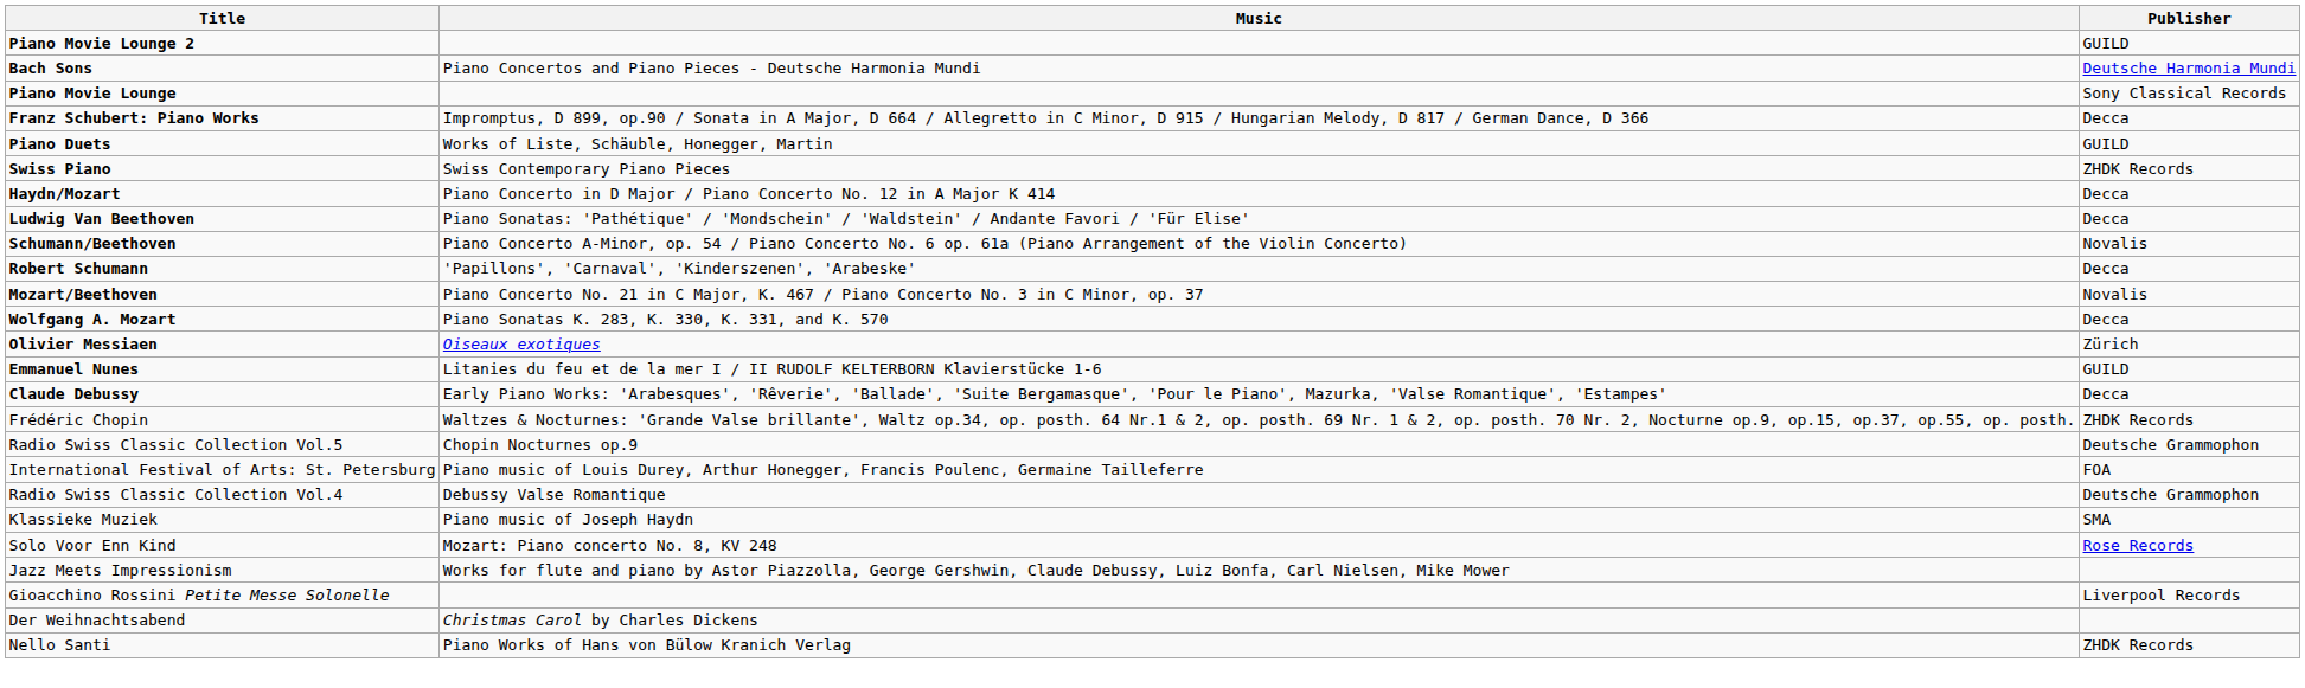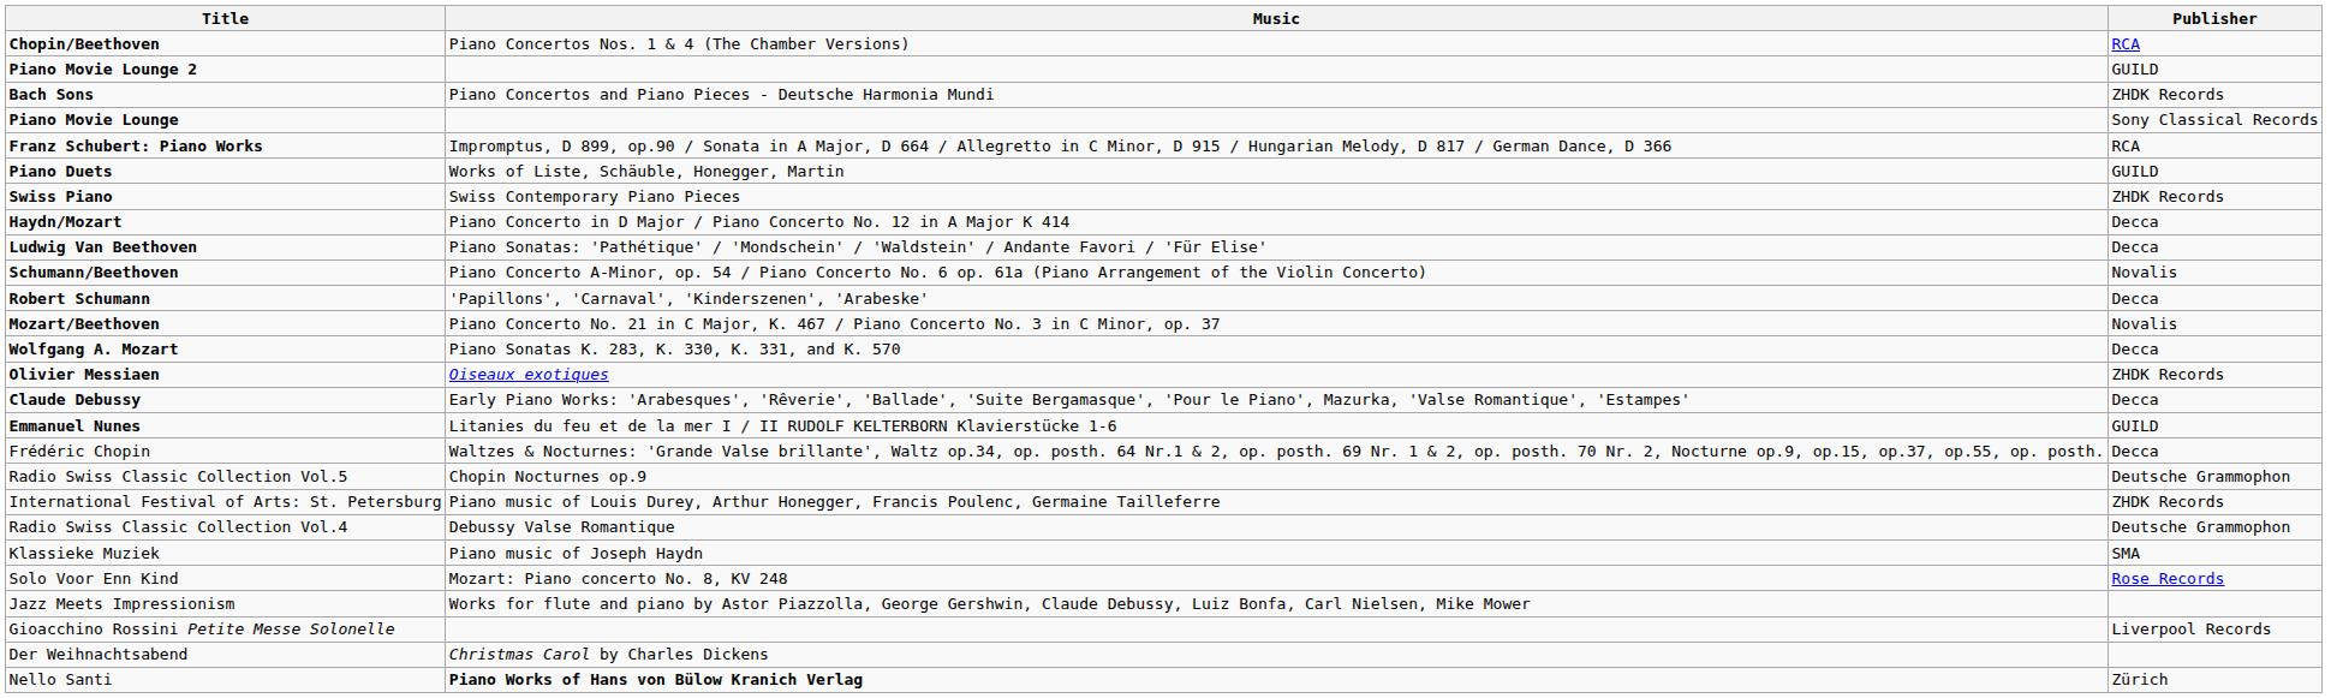 <table class="wikitable">
 <tr>
 <th>Title</th>
 <th>Music</th>
 <th>Publisher</th>
+</tr>
+<tr>
+<td><strong>Chopin/Beethoven</strong></td>
+<td>Piano Concertos Nos. 1 & 4 (The Chamber Versions)</td>
+<td><a href='#'>RCA</a></td>
 </tr>
 <tr>
 <td><strong>Piano Movie Lounge 2</strong></td>
 <td></td>
 <td>GUILD</td>
 </tr>
 <tr>
 <td><strong>Bach Sons</strong></td>
 <td>Piano Concertos and Piano Pieces - Deutsche Harmonia Mundi</td>
-<td><a href='#'>Deutsche Harmonia Mundi</a></td>
+<td>ZHDK Records</td>
 </tr>
 <tr>
 <td><strong>Piano Movie Lounge</strong></td>
 <td></td>
 <td>Sony Classical Records</td>
 </tr>
 <tr>
 <td><strong>Franz Schubert: Piano Works</strong></td>
 <td>Impromptus, D 899, op.90 / Sonata in A Major, D 664 / Allegretto in C Minor, D 915 / Hungarian Melody, D 817 / German Dance, D 366</td>
-<td>Decca</td>
+<td>RCA</td>
 </tr>
 <tr>
 <td><strong>Piano Duets</strong></td>
 <td>Works of Liste, Schäuble, Honegger, Martin</td>
 <td>GUILD</td>
 </tr>
 <tr>
 <td><strong>Swiss Piano</strong></td>
 <td>Swiss Contemporary Piano Pieces</td>
 <td>ZHDK Records</td>
 </tr>
 <tr>
 <td><strong>Haydn/Mozart</strong></td>
 <td>Piano Concerto in D Major / Piano Concerto No. 12 in A Major K 414</td>
 <td>Decca</td>
 </tr>
 <tr>
 <td><strong>Ludwig Van Beethoven</strong></td>
 <td>Piano Sonatas: 'Pathétique' / 'Mondschein' / 'Waldstein' / Andante Favori / 'Für Elise'</td>
 <td>Decca</td>
 </tr>
 <tr>
 <td><strong>Schumann/Beethoven</strong></td>
 <td>Piano Concerto A-Minor, op. 54 / Piano Concerto No. 6 op. 61a (Piano Arrangement of the Violin Concerto)</td>
 <td>Novalis</td>
 </tr>
 <tr>
 <td><strong>Robert Schumann</strong></td>
 <td>'Papillons', 'Carnaval', 'Kinderszenen', 'Arabeske'</td>
 <td>Decca</td>
 </tr>
 <tr>
 <td><strong>Mozart/Beethoven</strong></td>
 <td>Piano Concerto No. 21 in C Major, K. 467 / Piano Concerto No. 3 in C Minor, op. 37</td>
 <td>Novalis</td>
 </tr>
 <tr>
 <td><strong>Wolfgang A. Mozart</strong></td>
 <td>Piano Sonatas K. 283, K. 330, K. 331, and K. 570</td>
 <td>Decca</td>
 </tr>
 <tr>
 <td><strong>Olivier Messiaen</strong></td>
 <td><em><a href='#'>Oiseaux exotiques</a></em></td>
-<td>Zürich</td>
+<td>ZHDK Records</td>
+</tr>
+<tr>
+<td><strong>Claude Debussy</strong></td>
+<td>Early Piano Works: 'Arabesques', 'Rêverie', 'Ballade', 'Suite Bergamasque', 'Pour le Piano', Mazurka, 'Valse Romantique', 'Estampes'</td>
+<td>Decca</td>
 </tr>
 <tr>
 <td><strong>Emmanuel Nunes</strong></td>
 <td>Litanies du feu et de la mer I / II RUDOLF KELTERBORN Klavierstücke 1-6</td>
 <td>GUILD</td>
 </tr>
 <tr>
-<td><strong>Claude Debussy</strong></td>
-<td>Early Piano Works: 'Arabesques', 'Rêverie', 'Ballade', 'Suite Bergamasque', 'Pour le Piano', Mazurka, 'Valse Romantique', 'Estampes'</td>
-<td>Decca</td>
-</tr>
-<tr>
 <td>Frédéric Chopin</td>
 <td>Waltzes & Nocturnes: 'Grande Valse brillante', Waltz op.34, op. posth. 64 Nr.1 & 2, op. posth. 69 Nr. 1 & 2, op. posth. 70 Nr. 2, Nocturne op.9, op.15, op.37, op.55, op. posth.</td>
-<td>ZHDK Records</td>
+<td>Decca</td>
 </tr>
 <tr>
 <td>Radio Swiss Classic Collection Vol.5</td>
 <td>Chopin Nocturnes op.9</td>
 <td>Deutsche Grammophon</td>
 </tr>
 <tr>
 <td>International Festival of Arts: St. Petersburg</td>
 <td>Piano music of Louis Durey, Arthur Honegger, Francis Poulenc, Germaine Tailleferre</td>
-<td>FOA</td>
+<td>ZHDK Records</td>
 </tr>
 <tr>
 <td>Radio Swiss Classic Collection Vol.4</td>
 <td>Debussy Valse Romantique</td>
 <td>Deutsche Grammophon</td>
 </tr>
 <tr>
 <td>Klassieke Muziek</td>
 <td>Piano music of Joseph Haydn</td>
 <td>SMA</td>
 </tr>
 <tr>
 <td>Solo Voor Enn Kind</td>
 <td>Mozart: Piano concerto No. 8, KV 248</td>
 <td><a href='#'>Rose Records</a></td>
 </tr>
 <tr>
 <td>Jazz Meets Impressionism</td>
 <td>Works for flute and piano by Astor Piazzolla, George Gershwin, Claude Debussy, Luiz Bonfa, Carl Nielsen, Mike Mower</td>
 <td></td>
 </tr>
 <tr>
 <td>Gioacchino Rossini <em>Petite Messe Solonelle</em></td>
 <td></td>
 <td>Liverpool Records</td>
 </tr>
 <tr>
 <td>Der Weihnachtsabend</td>
 <td><em>Christmas Carol</em> by Charles Dickens</td>
 <td></td>
 </tr>
 <tr>
 <td>Nello Santi</td>
-<td>Piano Works of Hans von Bülow Kranich Verlag</td>
-<td>ZHDK Records</td>
+<td><strong>Piano Works of Hans von Bülow Kranich Verlag</strong></td>
+<td>Zürich</td>
 </tr>
 </table>
